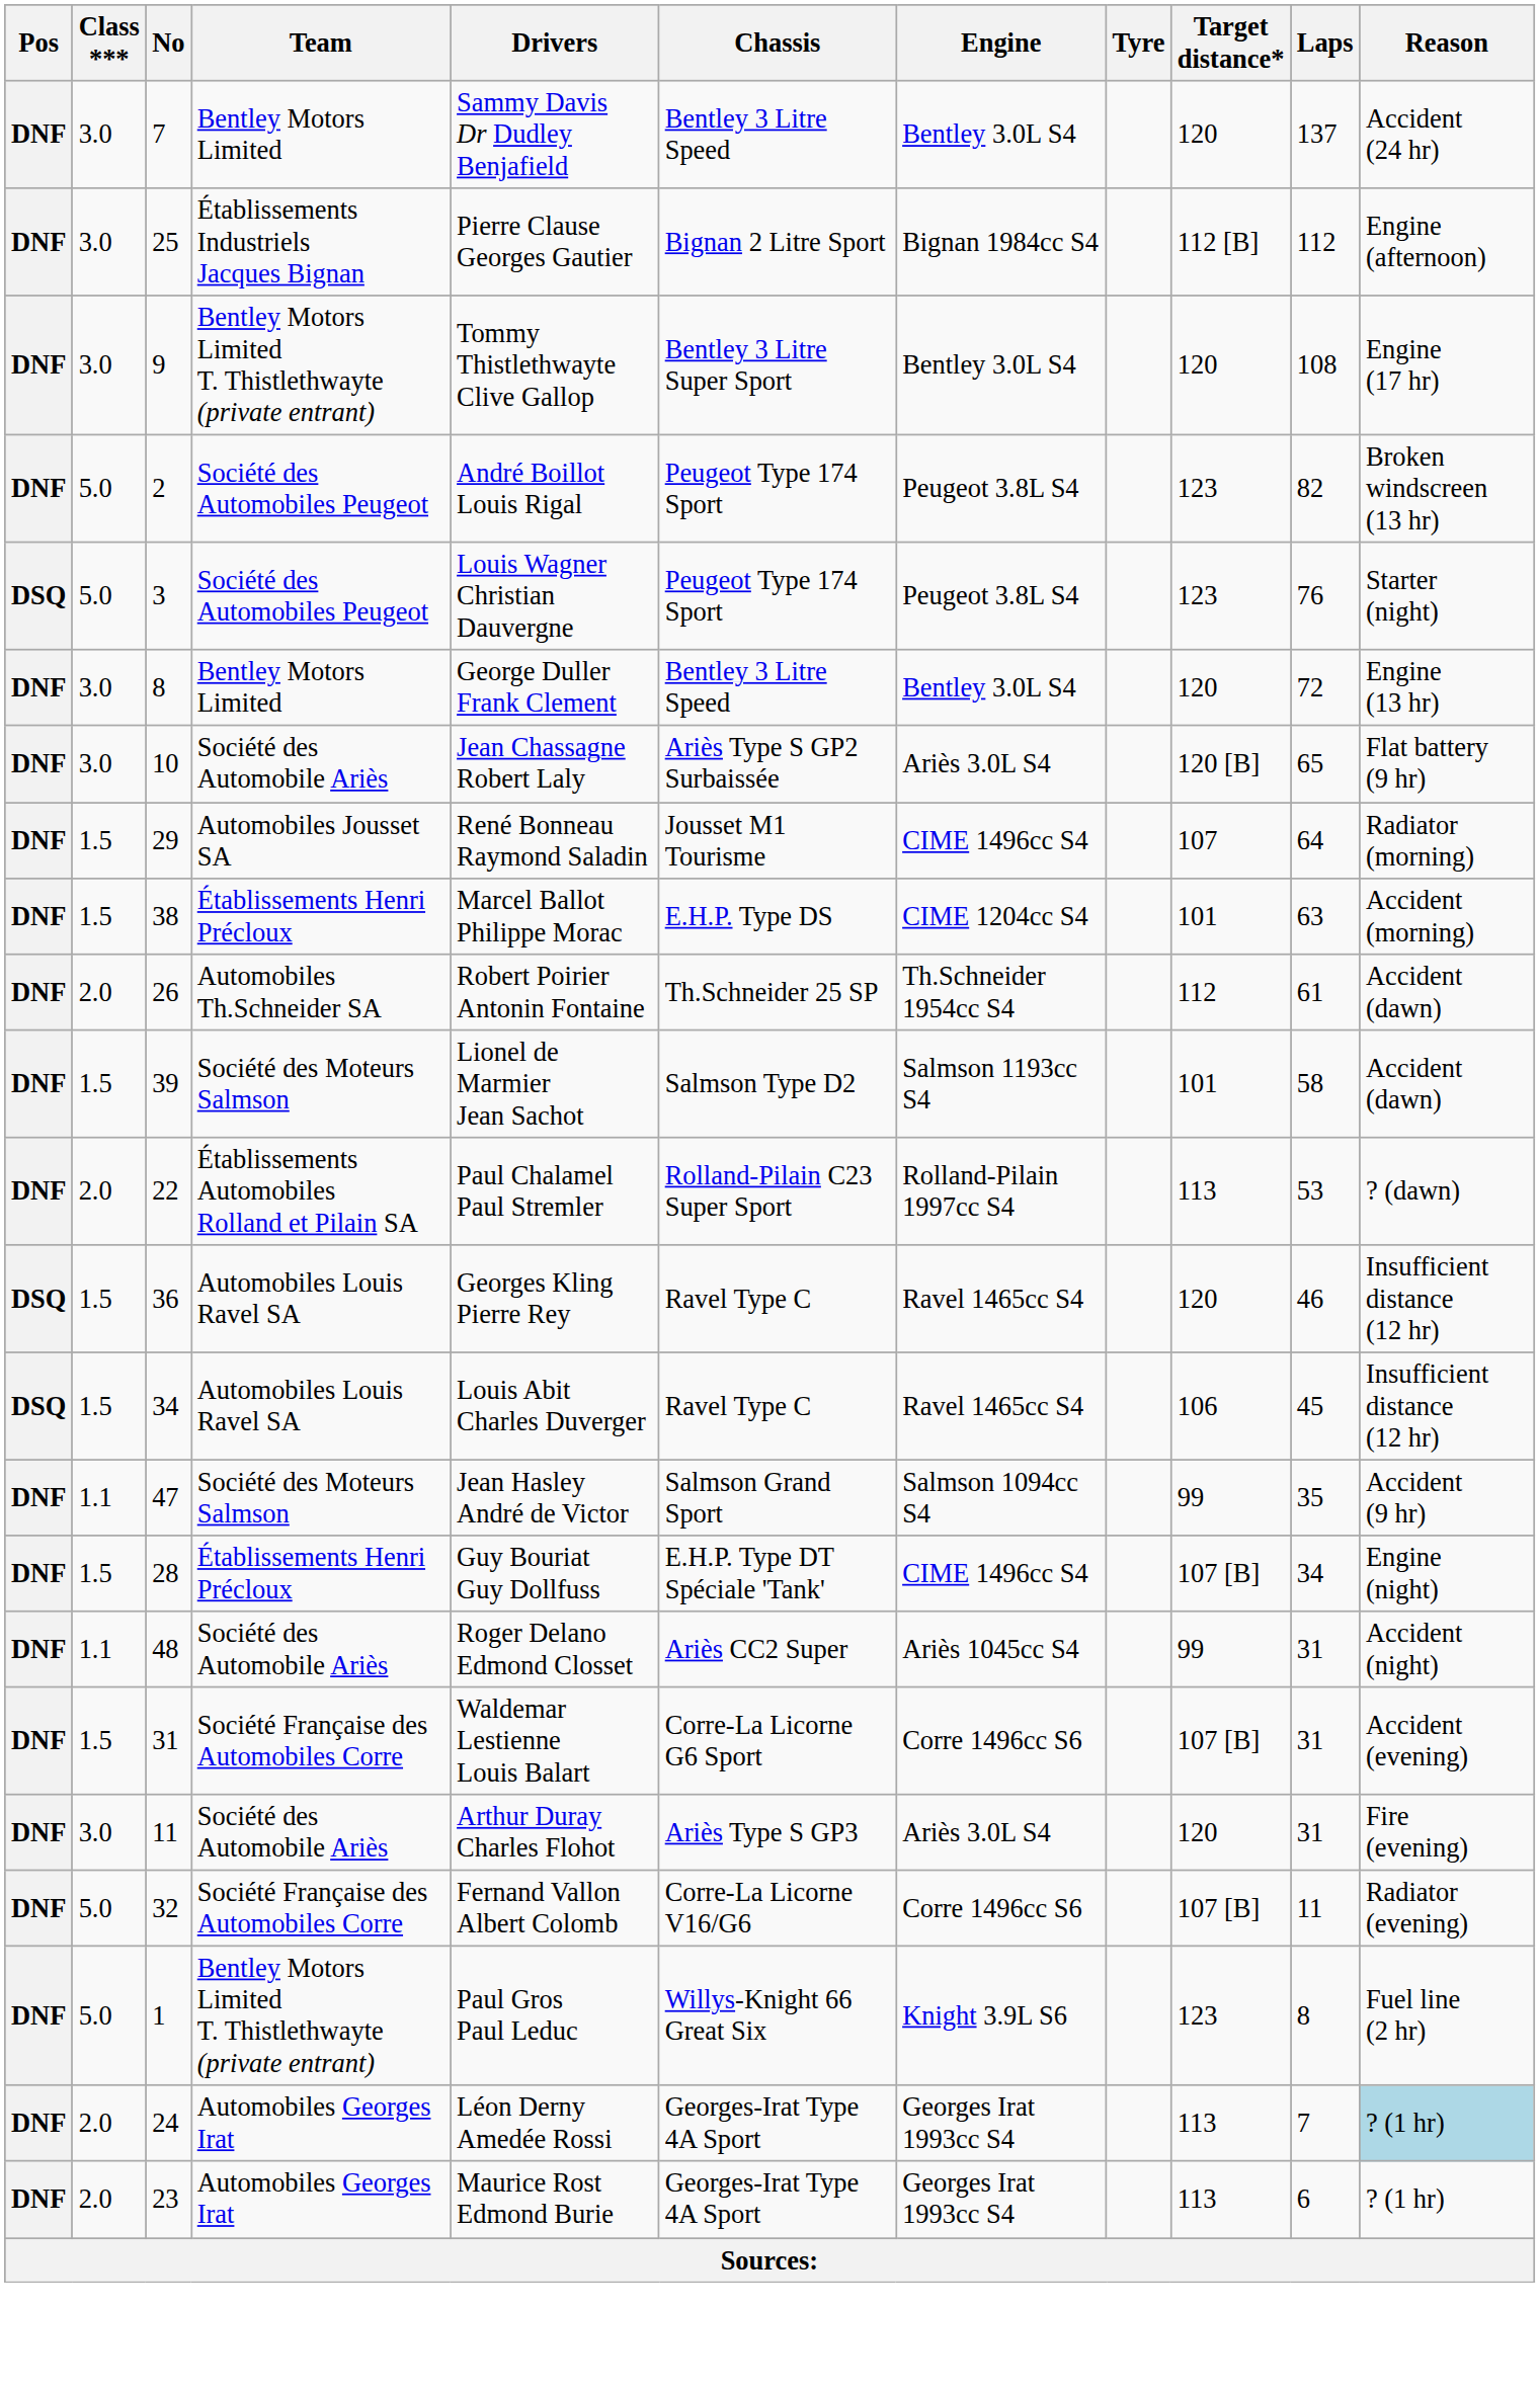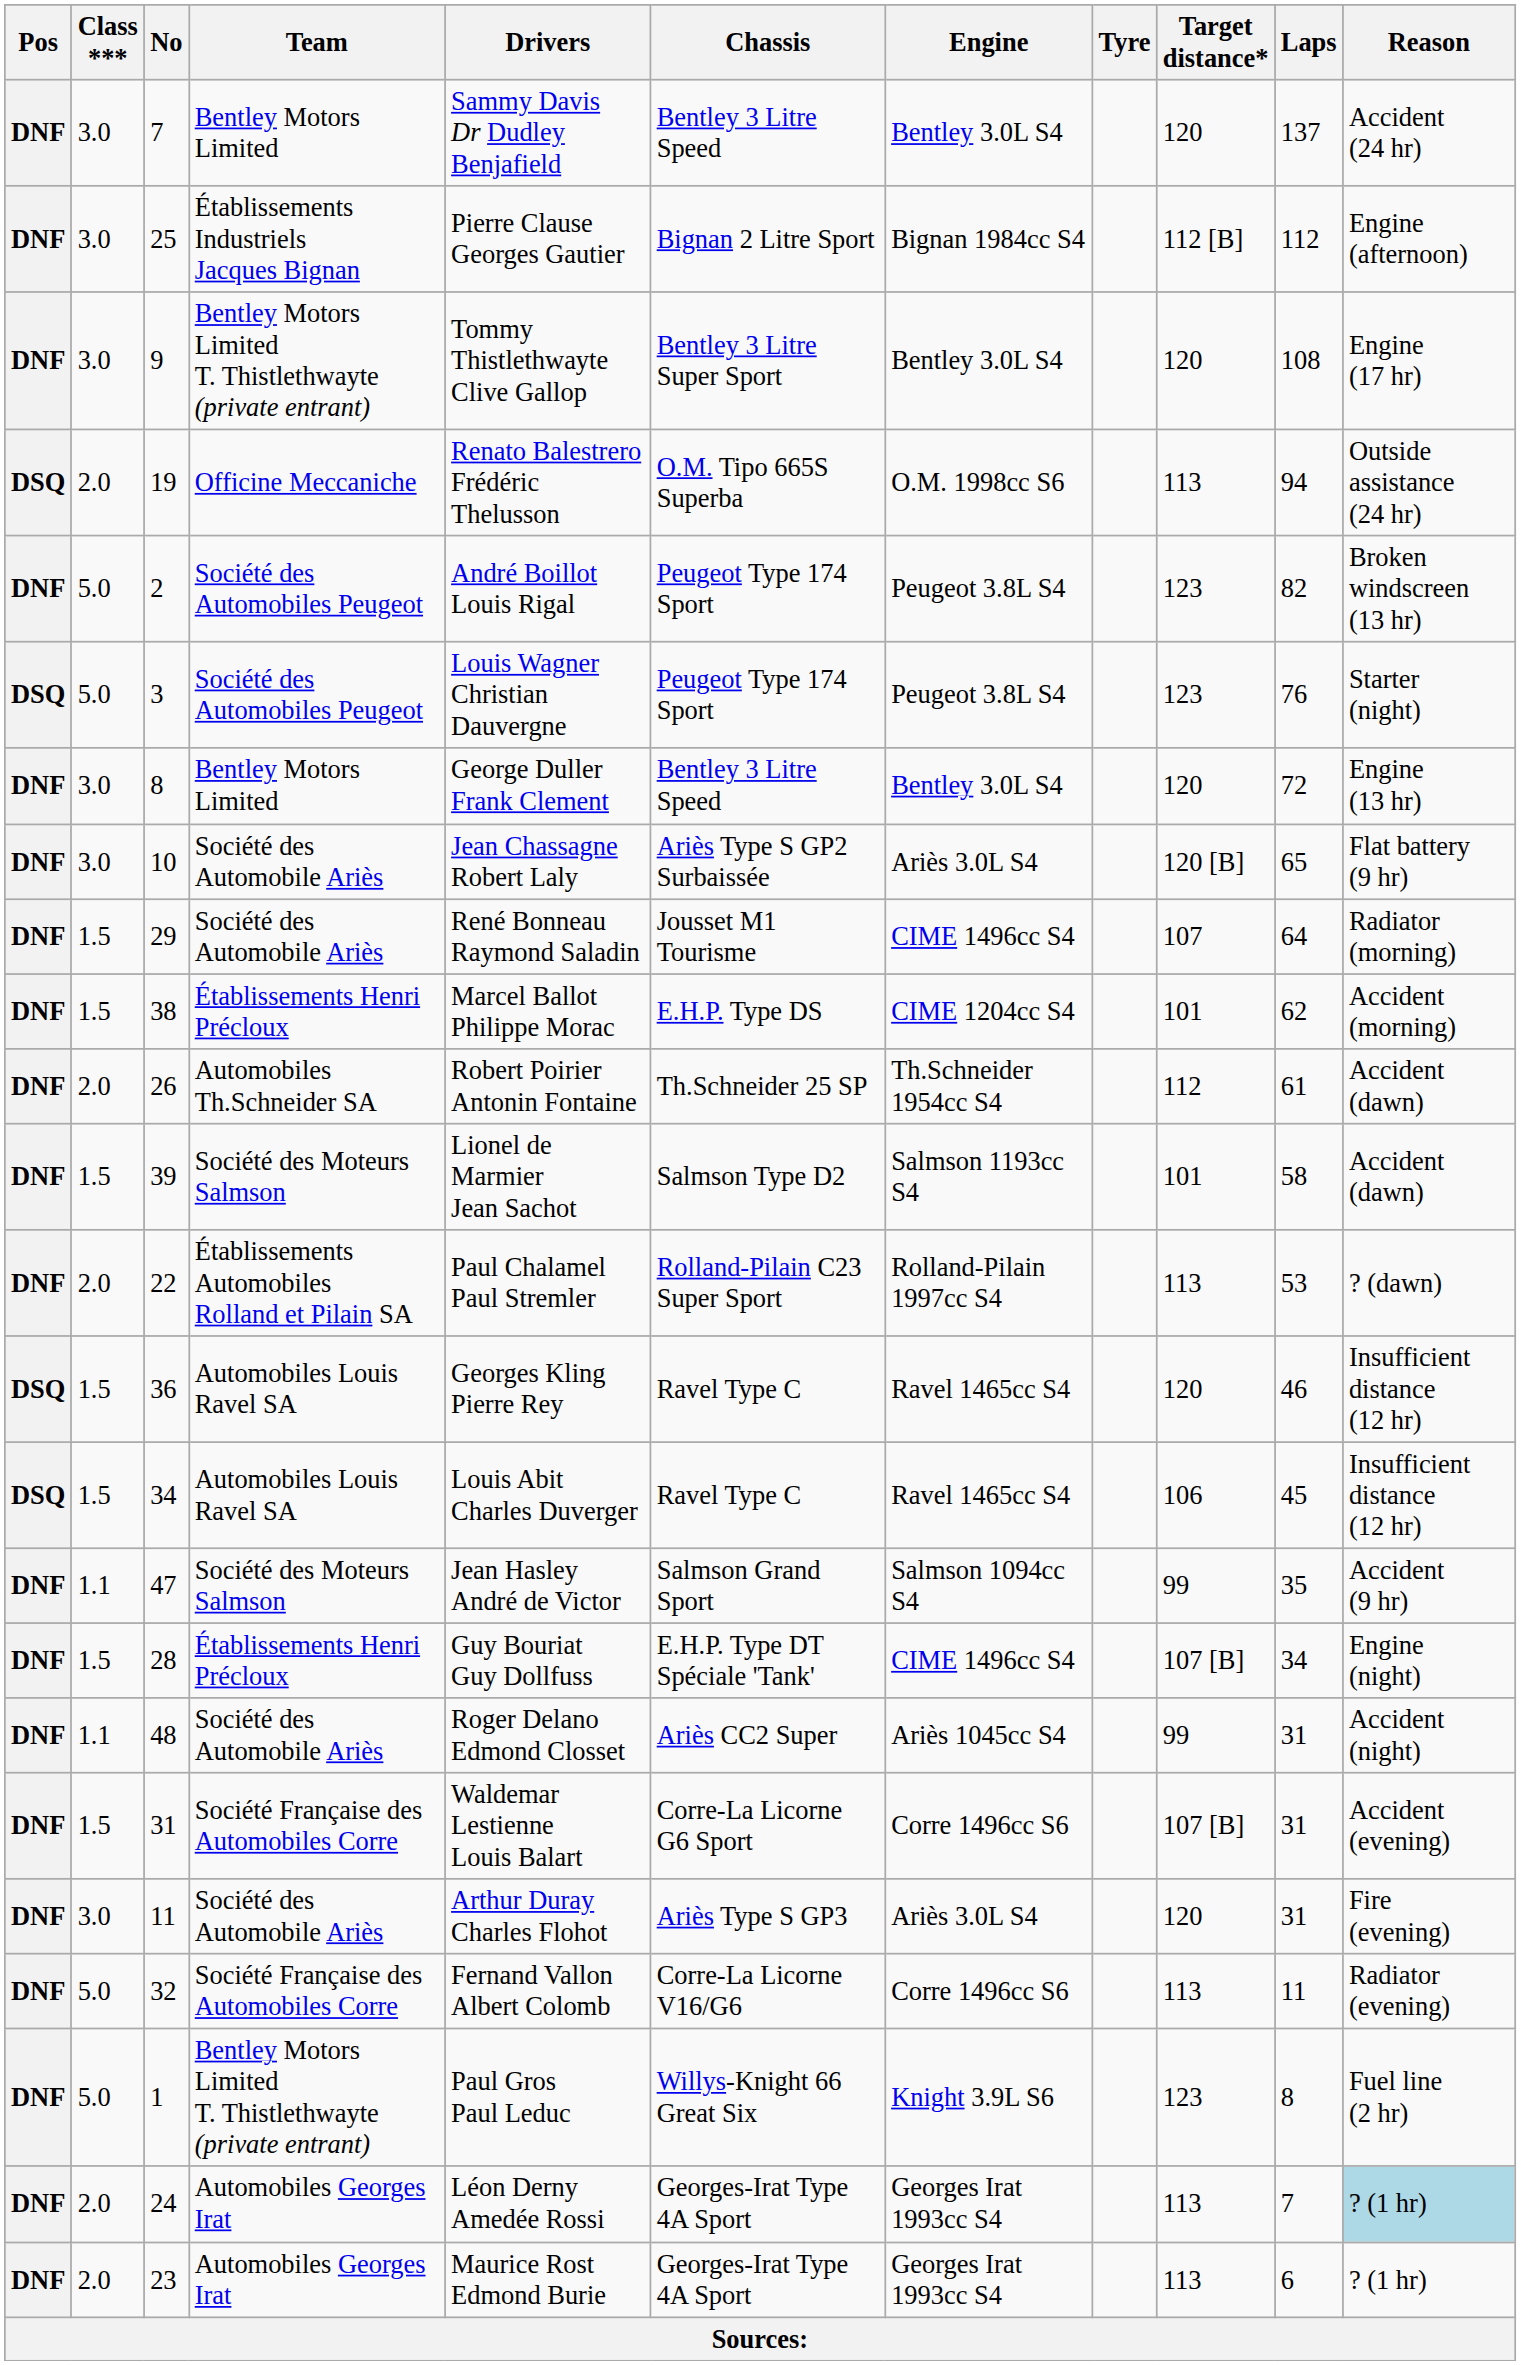 <table class="wikitable" style="font-size: 95%;">
 <tr>
 <th>Pos</th>
 <th>Class<br>***</th>
 <th>No</th>
 <th>Team</th>
 <th>Drivers</th>
 <th>Chassis</th>
 <th>Engine</th>
 <th>Tyre</th>
 <th>Target<br>distance*</th>
 <th>Laps</th>
 <th>Reason</th>
 </tr>
 <tr>
 <th>DNF</th>
 <td>3.0</td>
 <td>7</td>
 <td> <a href='#'>Bentley</a> Motors Limited</td>
 <td> <a href='#'>Sammy Davis</a><br> <em>Dr</em> <a href='#'>Dudley Benjafield</a></td>
 <td><a href='#'>Bentley 3 Litre</a> Speed</td>
 <td><a href='#'>Bentley</a> 3.0L S4</td>
 <td></td>
 <td>120</td>
 <td>137</td>
 <td>Accident<br>(24 hr)</td>
 </tr>
 <tr>
 <th>DNF</th>
 <td>3.0</td>
 <td>25</td>
 <td> Établissements Industriels<br><a href='#'>Jacques Bignan</a></td>
 <td> Pierre Clause<br> Georges Gautier</td>
 <td><a href='#'>Bignan</a> 2 Litre Sport</td>
 <td>Bignan 1984cc S4</td>
 <td></td>
 <td>112 [B]</td>
 <td>112</td>
 <td>Engine<br>(afternoon)</td>
 </tr>
 <tr>
 <th>DNF</th>
 <td>3.0</td>
 <td>9</td>
 <td> <a href='#'>Bentley</a> Motors Limited<br> T. Thistlethwayte <em>(private entrant)</em></td>
 <td> Tommy Thistlethwayte<br> Clive Gallop</td>
 <td><a href='#'>Bentley 3 Litre</a> Super Sport</td>
 <td>Bentley 3.0L S4</td>
 <td></td>
 <td>120</td>
 <td>108</td>
 <td>Engine<br>(17 hr)</td>
+</tr>
+<tr>
+<th>DSQ</th>
+<td>2.0</td>
+<td>19</td>
+<td> <a href='#'>Officine Meccaniche</a></td>
+<td> <a href='#'>Renato Balestrero</a><br> Frédéric Thelusson</td>
+<td><a href='#'>O.M.</a> Tipo 665S Superba</td>
+<td>O.M. 1998cc S6</td>
+<td></td>
+<td>113</td>
+<td>94</td>
+<td>Outside assistance<br>(24  hr)</td>
 </tr>
 <tr>
 <th>DNF</th>
 <td>5.0</td>
 <td>2</td>
 <td> <a href='#'>Société des Automobiles Peugeot</a></td>
 <td> <a href='#'>André Boillot</a><br> Louis Rigal</td>
 <td><a href='#'>Peugeot</a> Type 174 Sport</td>
 <td>Peugeot 3.8L S4</td>
 <td></td>
 <td>123</td>
 <td>82</td>
 <td>Broken windscreen<br>(13 hr)</td>
 </tr>
 <tr>
 <th>DSQ</th>
 <td>5.0</td>
 <td>3</td>
 <td> <a href='#'>Société des Automobiles Peugeot</a></td>
 <td> <a href='#'>Louis Wagner</a><br> Christian Dauvergne</td>
 <td><a href='#'>Peugeot</a> Type 174 Sport</td>
 <td>Peugeot 3.8L S4</td>
 <td></td>
 <td>123</td>
 <td>76</td>
 <td>Starter<br>(night)</td>
 </tr>
 <tr>
 <th>DNF</th>
 <td>3.0</td>
 <td>8</td>
 <td> <a href='#'>Bentley</a> Motors Limited</td>
 <td> George Duller<br> <a href='#'>Frank Clement</a></td>
 <td><a href='#'>Bentley 3 Litre</a> Speed</td>
 <td><a href='#'>Bentley</a> 3.0L S4</td>
 <td></td>
 <td>120</td>
 <td>72</td>
 <td>Engine<br>(13 hr)</td>
 </tr>
 <tr>
 <th>DNF</th>
 <td>3.0</td>
 <td>10</td>
 <td> Société des Automobile <a href='#'>Ariès</a></td>
 <td> <a href='#'>Jean Chassagne</a><br> Robert Laly</td>
 <td><a href='#'>Ariès</a> Type S GP2 Surbaissée</td>
 <td>Ariès 3.0L S4</td>
 <td></td>
 <td>120 [B]</td>
 <td>65</td>
 <td>Flat battery<br>(9 hr)</td>
 </tr>
 <tr>
 <th>DNF</th>
 <td>1.5</td>
 <td>29</td>
-<td> Automobiles Jousset SA</td>
+<td> Société des Automobile <a href='#'>Ariès</a></td>
 <td> René Bonneau<br> Raymond Saladin</td>
 <td>Jousset M1 Tourisme</td>
 <td><a href='#'>CIME</a> 1496cc S4</td>
 <td></td>
 <td>107</td>
 <td>64</td>
 <td>Radiator<br>(morning)</td>
 </tr>
 <tr>
 <th>DNF</th>
 <td>1.5</td>
 <td>38</td>
 <td> <a href='#'>Établissements Henri Précloux</a></td>
 <td> Marcel Ballot<br> Philippe Morac</td>
 <td><a href='#'>E.H.P.</a> Type DS</td>
 <td><a href='#'>CIME</a> 1204cc S4</td>
 <td></td>
 <td>101</td>
-<td>63</td>
+<td>62</td>
 <td>Accident<br>(morning)</td>
 </tr>
 <tr>
 <th>DNF</th>
 <td>2.0</td>
 <td>26</td>
 <td> Automobiles Th.Schneider SA</td>
 <td> Robert Poirier<br> Antonin Fontaine</td>
 <td>Th.Schneider 25 SP</td>
 <td>Th.Schneider 1954cc S4</td>
 <td></td>
 <td>112</td>
 <td>61</td>
 <td>Accident<br>(dawn)</td>
 </tr>
 <tr>
 <th>DNF</th>
 <td>1.5</td>
 <td>39</td>
 <td> Société des Moteurs <a href='#'>Salmson</a></td>
 <td> Lionel de Marmier<br> Jean Sachot</td>
 <td>Salmson Type D2</td>
 <td>Salmson 1193cc S4</td>
 <td></td>
 <td>101</td>
 <td>58</td>
 <td>Accident<br>(dawn)</td>
 </tr>
 <tr>
 <th>DNF</th>
 <td>2.0</td>
 <td>22</td>
 <td> Établissements Automobiles<br><a href='#'>Rolland et Pilain</a> SA</td>
 <td> Paul Chalamel<br> Paul Stremler</td>
 <td><a href='#'>Rolland-Pilain</a> C23 Super Sport</td>
 <td>Rolland-Pilain 1997cc S4</td>
 <td></td>
 <td>113</td>
 <td>53</td>
 <td>? (dawn)</td>
 </tr>
 <tr>
 <th>DSQ</th>
 <td>1.5</td>
 <td>36</td>
 <td> Automobiles Louis Ravel SA</td>
 <td> Georges Kling<br> Pierre Rey</td>
 <td>Ravel Type C</td>
 <td>Ravel 1465cc S4</td>
 <td></td>
 <td>120</td>
 <td>46</td>
 <td>Insufficient distance<br> (12 hr)</td>
 </tr>
 <tr>
 <th>DSQ</th>
 <td>1.5</td>
 <td>34</td>
 <td> Automobiles Louis Ravel SA</td>
 <td> Louis Abit<br> Charles Duverger</td>
 <td>Ravel Type C</td>
 <td>Ravel 1465cc S4</td>
 <td></td>
 <td>106</td>
 <td>45</td>
 <td>Insufficient distance<br> (12 hr)</td>
 </tr>
 <tr>
 <th>DNF</th>
 <td>1.1</td>
 <td>47</td>
 <td> Société des Moteurs <a href='#'>Salmson</a></td>
 <td> Jean Hasley<br> André de Victor</td>
 <td>Salmson Grand Sport</td>
 <td>Salmson 1094cc S4</td>
 <td></td>
 <td>99</td>
 <td>35</td>
 <td>Accident<br>(9 hr)</td>
 </tr>
 <tr>
 <th>DNF</th>
 <td>1.5</td>
 <td>28</td>
 <td> <a href='#'>Établissements Henri Précloux</a></td>
 <td> Guy Bouriat<br> Guy Dollfuss</td>
 <td>E.H.P. Type DT Spéciale 'Tank'</td>
 <td><a href='#'>CIME</a> 1496cc S4</td>
 <td></td>
 <td>107 [B]</td>
 <td>34</td>
 <td>Engine<br>(night)</td>
 </tr>
 <tr>
 <th>DNF</th>
 <td>1.1</td>
 <td>48</td>
 <td> Société des Automobile <a href='#'>Ariès</a></td>
 <td> Roger Delano<br> Edmond Closset</td>
 <td><a href='#'>Ariès</a> CC2 Super</td>
 <td>Ariès 1045cc S4</td>
 <td></td>
 <td>99</td>
 <td>31</td>
 <td>Accident<br>(night)</td>
 </tr>
 <tr>
 <th>DNF</th>
 <td>1.5</td>
 <td>31</td>
 <td> Société Française des<br><a href='#'>Automobiles Corre</a></td>
 <td> Waldemar Lestienne<br> Louis Balart</td>
 <td>Corre-La Licorne G6 Sport</td>
 <td>Corre 1496cc S6</td>
 <td></td>
 <td>107 [B]</td>
 <td>31</td>
 <td>Accident<br>(evening)</td>
 </tr>
 <tr>
 <th>DNF</th>
 <td>3.0</td>
 <td>11</td>
 <td> Société des Automobile <a href='#'>Ariès</a></td>
 <td> <a href='#'>Arthur Duray</a><br> Charles Flohot</td>
 <td><a href='#'>Ariès</a> Type S GP3</td>
 <td>Ariès 3.0L S4</td>
 <td></td>
 <td>120</td>
 <td>31</td>
 <td>Fire<br>(evening)</td>
 </tr>
 <tr>
 <th>DNF</th>
 <td>5.0</td>
 <td>32</td>
 <td> Société Française des<br><a href='#'>Automobiles Corre</a></td>
 <td> Fernand Vallon<br> Albert Colomb</td>
 <td>Corre-La Licorne V16/G6</td>
 <td>Corre 1496cc S6</td>
 <td></td>
-<td>107 [B]</td>
+<td>113</td>
 <td>11</td>
 <td>Radiator<br>(evening)</td>
 </tr>
 <tr>
 <th>DNF</th>
 <td>5.0</td>
 <td>1</td>
 <td> <a href='#'>Bentley</a> Motors Limited<br> T. Thistlethwayte <em>(private entrant)</em></td>
 <td> Paul Gros<br> Paul Leduc</td>
 <td><a href='#'>Willys</a>-Knight 66 Great Six</td>
 <td><a href='#'>Knight</a> 3.9L S6</td>
 <td></td>
 <td>123</td>
 <td>8</td>
 <td>Fuel line<br>(2 hr)</td>
 </tr>
 <tr>
 <th>DNF</th>
 <td>2.0</td>
 <td>24</td>
 <td> Automobiles <a href='#'>Georges Irat</a></td>
 <td> Léon Derny<br> Amedée Rossi</td>
 <td>Georges-Irat Type 4A Sport</td>
 <td>Georges Irat 1993cc S4</td>
 <td></td>
 <td>113</td>
 <td>7</td>
 <td style="background: lightblue;">? (1 hr)</td>
 </tr>
 <tr>
 <th>DNF</th>
 <td>2.0</td>
 <td>23</td>
 <td> Automobiles <a href='#'>Georges Irat</a></td>
 <td> Maurice Rost<br> Edmond Burie</td>
 <td>Georges-Irat Type 4A Sport</td>
 <td>Georges Irat 1993cc S4</td>
 <td></td>
 <td>113</td>
 <td>6</td>
 <td>? (1 hr)</td>
 </tr>
 <tr>
 <th colspan="11">Sources:</th>
 </tr>
 </table>
